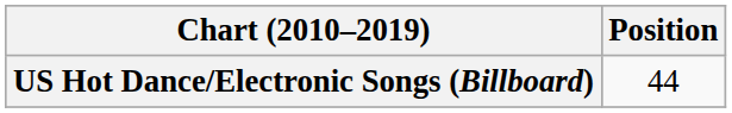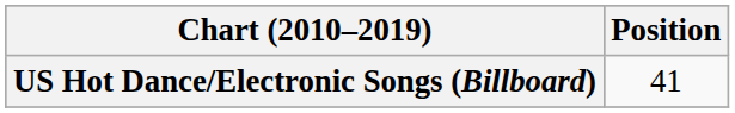 <table class="wikitable plainrowheaders" style="text-align:center">
 <tr>
 <th scope="col">Chart (2010–2019)</th>
 <th scope="col">Position</th>
 </tr>
 <tr>
 <th scope="row">US Hot Dance/Electronic Songs (<em>Billboard</em>)</th>
-<td>44</td>
+<td>41</td>
 </tr>
 </table>
